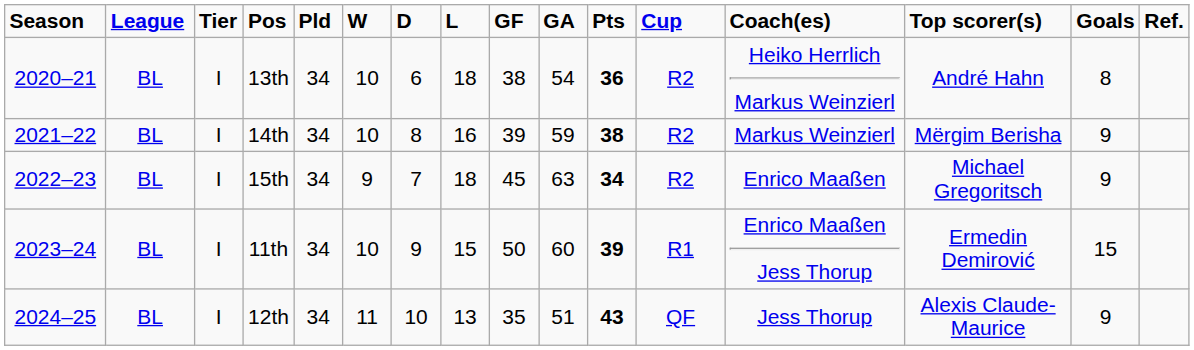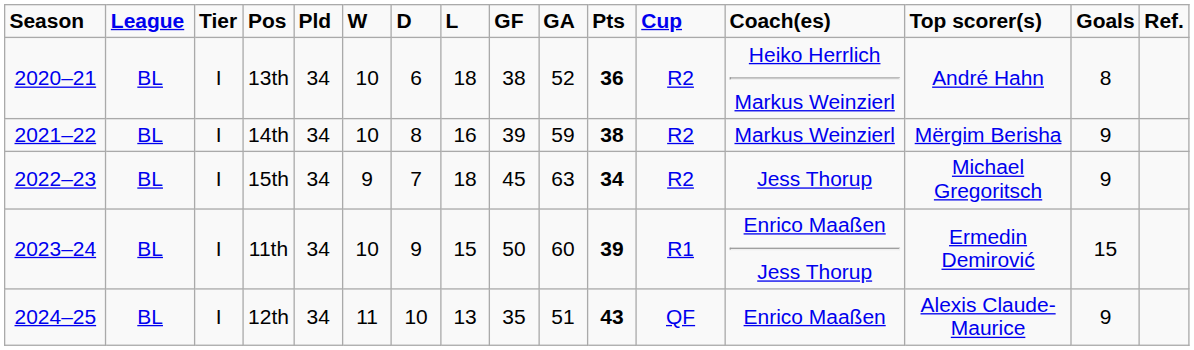 <table class="wikitable sortable">
 <tr>
 <td width="70"><strong>Season</strong></td>
 <td width="60"><strong><a href='#'>League</a></strong></td>
 <td width="30"><strong>Tier</strong></td>
 <td width="30"><strong>Pos</strong></td>
 <td width="30"><strong>Pld</strong></td>
 <td width="30"><strong>W</strong></td>
 <td width="30"><strong>D</strong></td>
 <td width="30"><strong>L</strong></td>
 <td width="30"><strong>GF</strong></td>
 <td width="30"><strong>GA</strong></td>
 <td width="30"><strong>Pts</strong></td>
 <td width="60"><strong><a href='#'>Cup</a></strong></td>
 <td width="130"><strong>Coach(es)</strong></td>
 <td width="120"><strong>Top scorer(s)</strong></td>
 <td width="30"><strong>Goals</strong></td>
 <td width="30"><strong>Ref.</strong></td>
 </tr>
 <tr align="center">
 <td><a href='#'>2020–21</a></td>
 <td><a href='#'>BL</a></td>
 <td>I</td>
 <td>13th</td>
 <td>34</td>
 <td>10</td>
 <td>6</td>
 <td>18</td>
 <td>38</td>
-<td>54</td>
+<td>52</td>
 <td><strong>36</strong></td>
 <td><a href='#'>R2</a></td>
 <td><a href='#'>Heiko Herrlich</a><hr><a href='#'>Markus Weinzierl</a></td>
 <td><a href='#'>André Hahn</a></td>
 <td>8</td>
 <td></td>
 </tr>
 <tr align="center">
 <td><a href='#'>2021–22</a></td>
 <td><a href='#'>BL</a></td>
 <td>I</td>
 <td>14th</td>
 <td>34</td>
 <td>10</td>
 <td>8</td>
 <td>16</td>
 <td>39</td>
 <td>59</td>
 <td><strong>38</strong></td>
 <td><a href='#'>R2</a></td>
 <td><a href='#'>Markus Weinzierl</a></td>
 <td><a href='#'>Mërgim Berisha</a></td>
 <td>9</td>
 <td></td>
 </tr>
 <tr align="center">
 <td><a href='#'>2022–23</a></td>
 <td><a href='#'>BL</a></td>
 <td>I</td>
 <td>15th</td>
 <td>34</td>
 <td>9</td>
 <td>7</td>
 <td>18</td>
 <td>45</td>
 <td>63</td>
 <td><strong>34</strong></td>
 <td><a href='#'>R2</a></td>
-<td><a href='#'>Enrico Maaßen</a></td>
+<td><a href='#'>Jess Thorup</a></td>
 <td><a href='#'>Michael Gregoritsch</a></td>
 <td>9</td>
 <td></td>
 </tr>
 <tr align="center">
 <td><a href='#'>2023–24</a></td>
 <td><a href='#'>BL</a></td>
 <td>I</td>
 <td>11th</td>
 <td>34</td>
 <td>10</td>
 <td>9</td>
 <td>15</td>
 <td>50</td>
 <td>60</td>
 <td><strong>39</strong></td>
 <td><a href='#'>R1</a></td>
 <td><a href='#'>Enrico Maaßen</a><hr><a href='#'>Jess Thorup</a></td>
 <td><a href='#'>Ermedin Demirović</a></td>
 <td>15</td>
 <td></td>
 </tr>
 <tr align="center">
 <td><a href='#'>2024–25</a></td>
 <td><a href='#'>BL</a></td>
 <td>I</td>
 <td>12th</td>
 <td>34</td>
 <td>11</td>
 <td>10</td>
 <td>13</td>
 <td>35</td>
 <td>51</td>
 <td><strong>43</strong></td>
 <td><a href='#'>QF</a></td>
-<td><a href='#'>Jess Thorup</a></td>
+<td><a href='#'>Enrico Maaßen</a></td>
 <td><a href='#'>Alexis Claude-Maurice</a></td>
 <td>9</td>
 <td></td>
 </tr>
 </table>
